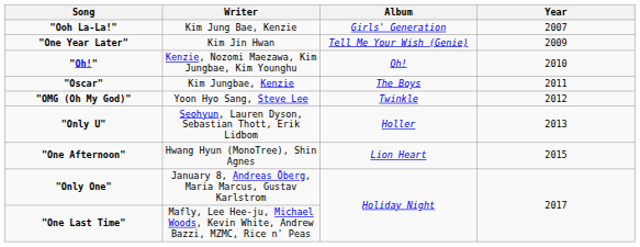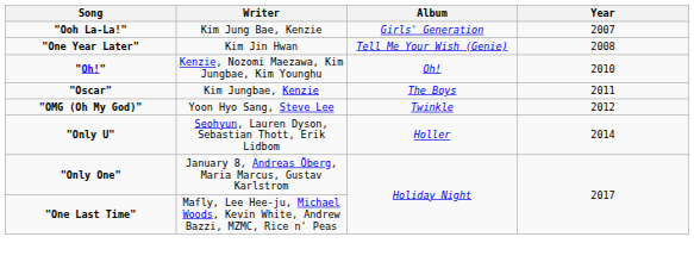 <table class="wikitable" style="text-align:center; width:100%">
 <tr>
 <th style="width:25%">Song</th>
 <th style="width:25%">Writer</th>
 <th style="width:25%">Album</th>
 <th style="width:25%">Year</th>
 </tr>
 <tr>
 <td><strong>"Ooh La-La!"</strong></td>
 <td>Kim Jung Bae, Kenzie</td>
 <td><em><a href='#'>Girls' Generation</a></em></td>
 <td>2007</td>
 </tr>
 <tr>
 <td><strong>"One Year Later"</strong></td>
 <td>Kim Jin Hwan</td>
 <td><em><a href='#'>Tell Me Your Wish (Genie)</a></em></td>
-<td>2009</td>
+<td>2008</td>
 </tr>
 <tr>
 <td><strong>"<a href='#'>Oh!</a>"</strong></td>
 <td><a href='#'>Kenzie</a>, Nozomi Maezawa, Kim Jungbae, Kim Younghu</td>
 <td><em><a href='#'>Oh!</a></em></td>
 <td>2010</td>
 </tr>
 <tr>
 <td><strong>"Oscar"</strong></td>
 <td>Kim Jungbae, <a href='#'>Kenzie</a></td>
 <td><em><a href='#'>The Boys</a></em></td>
 <td>2011</td>
 </tr>
 <tr>
 <td><strong>"OMG (Oh My God)"</strong></td>
 <td>Yoon Hyo Sang, <a href='#'>Steve Lee</a></td>
 <td><em><a href='#'>Twinkle</a></em></td>
 <td>2012</td>
 </tr>
 <tr>
 <td><strong>"Only U"</strong></td>
 <td><a href='#'>Seohyun</a>, Lauren Dyson, Sebastian Thott, Erik Lidbom</td>
 <td><em><a href='#'>Holler</a></em></td>
-<td>2013</td>
-</tr>
-<tr>
-<td><strong>"One Afternoon"</strong></td>
-<td>Hwang Hyun (MonoTree), Shin Agnes</td>
-<td><em><a href='#'>Lion Heart</a></em></td>
-<td>2015</td>
+<td>2014</td>
 </tr>
 <tr>
 <td><strong>"Only One"</strong></td>
 <td>January 8, <a href='#'>Andreas Öberg</a>, Maria Marcus, Gustav Karlstrom</td>
 <td rowspan="2"><em><a href='#'>Holiday Night</a></em></td>
 <td rowspan="2">2017</td>
 </tr>
 <tr>
 <td><strong>"One Last Time"</strong></td>
 <td>Mafly, Lee Hee-ju, <a href='#'>Michael Woods</a>, Kevin White, Andrew Bazzi, MZMC, Rice n' Peas</td>
 </tr>
 </table>
